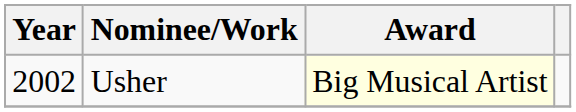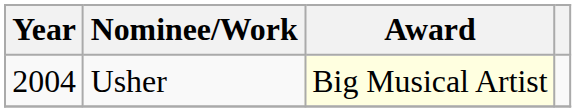 <table class="wikitable">
 <tr>
 <th>Year</th>
 <th>Nominee/Work</th>
 <th>Award</th>
 <th></th>
 </tr>
 <tr>
-<td>2002</td>
+<td>2004</td>
 <td>Usher</td>
 <td style="background: lightyellow;">Big Musical Artist</td>
 <td style="text-align:center;"></td>
 </tr>
 <tr>
 </tr>
 </table>
